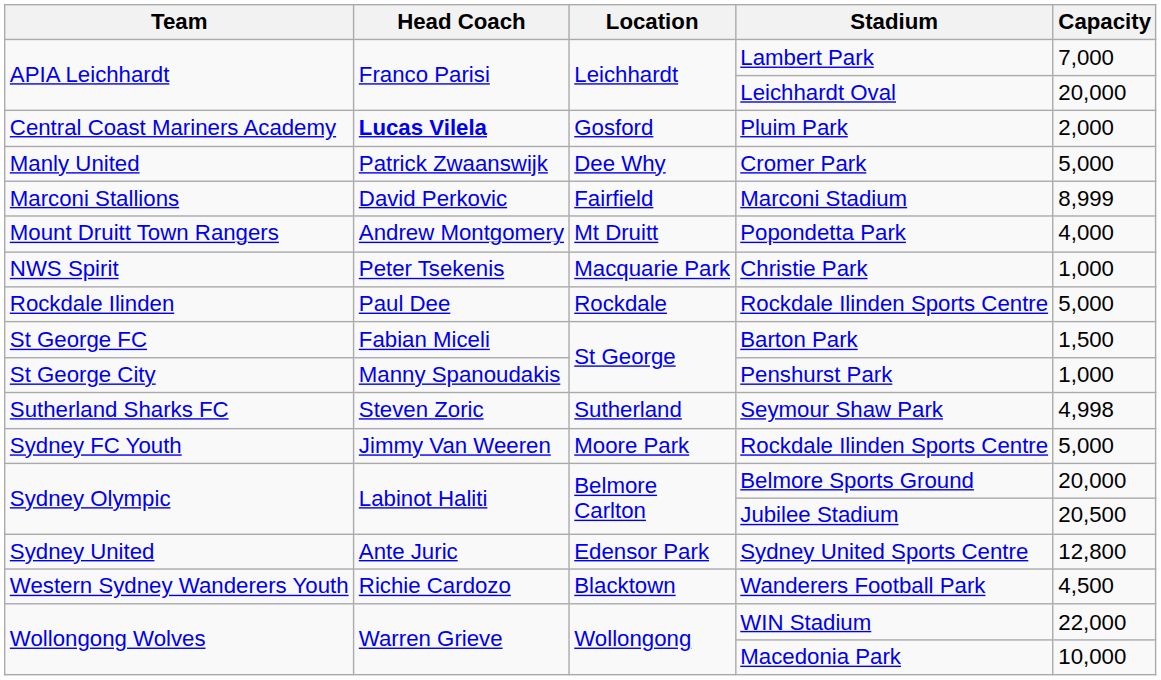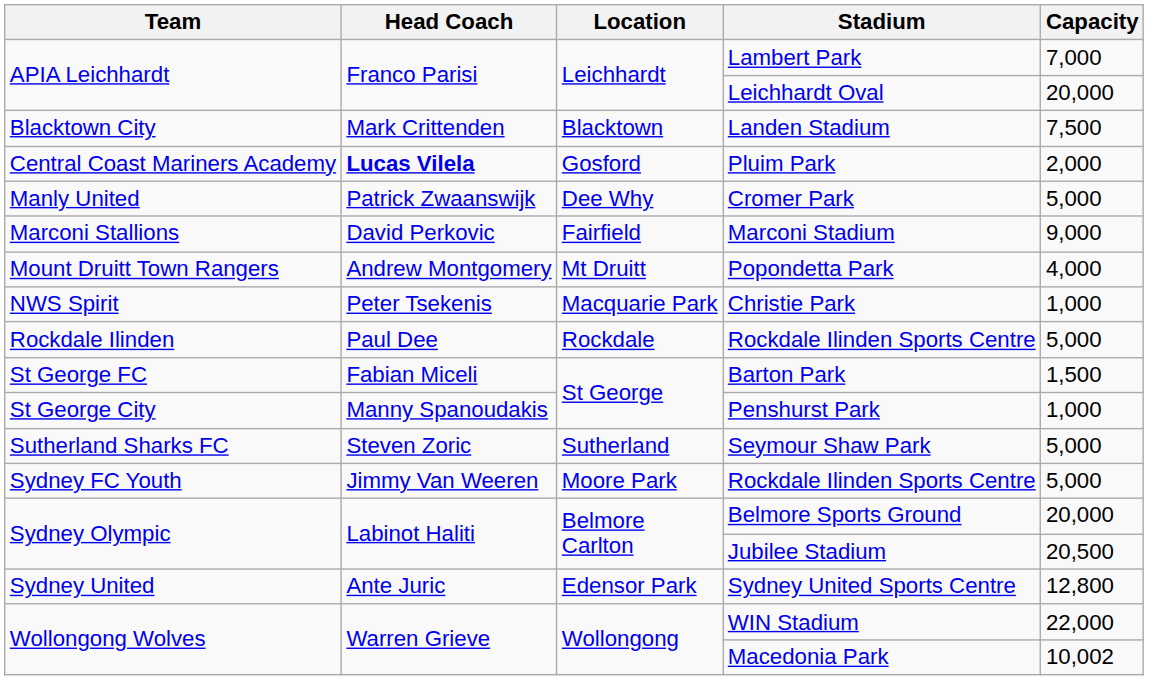 <table class="wikitable">
 <tr>
 <th>Team</th>
 <th>Head Coach</th>
 <th>Location</th>
 <th>Stadium</th>
 <th>Capacity</th>
 </tr>
 <tr>
 <td rowspan="2"><a href='#'>APIA Leichhardt</a></td>
 <td rowspan="2"> <a href='#'>Franco Parisi</a></td>
 <td rowspan="2"><a href='#'>Leichhardt</a></td>
 <td><a href='#'>Lambert Park</a></td>
 <td>7,000</td>
 </tr>
 <tr>
 <td><a href='#'>Leichhardt Oval</a></td>
 <td>20,000</td>
 </tr>
 <tr>
+<td><a href='#'>Blacktown City</a></td>
+<td> <a href='#'>Mark Crittenden</a></td>
+<td><a href='#'>Blacktown</a></td>
+<td><a href='#'>Landen Stadium</a></td>
+<td>7,500</td>
+</tr>
+<tr>
 <td><a href='#'>Central Coast Mariners Academy</a></td>
 <td><strong> <a href='#'>Lucas Vilela</a></strong></td>
 <td><a href='#'>Gosford</a></td>
 <td><a href='#'>Pluim Park</a></td>
 <td>2,000</td>
 </tr>
 <tr>
 <td><a href='#'>Manly United</a></td>
 <td> <a href='#'>Patrick Zwaanswijk</a></td>
 <td><a href='#'>Dee Why</a></td>
 <td><a href='#'>Cromer Park</a></td>
 <td>5,000</td>
 </tr>
 <tr>
 <td><a href='#'>Marconi Stallions</a></td>
 <td> <a href='#'>David Perkovic</a></td>
 <td><a href='#'>Fairfield</a></td>
 <td><a href='#'>Marconi Stadium</a></td>
-<td>8,999</td>
+<td>9,000</td>
 </tr>
 <tr>
 <td><a href='#'>Mount Druitt Town Rangers</a></td>
 <td> <a href='#'>Andrew Montgomery</a></td>
 <td><a href='#'>Mt Druitt</a></td>
 <td><a href='#'>Popondetta Park</a></td>
 <td>4,000</td>
 </tr>
 <tr>
 <td><a href='#'>NWS Spirit</a></td>
 <td> <a href='#'>Peter Tsekenis</a></td>
 <td><a href='#'>Macquarie Park</a></td>
 <td><a href='#'>Christie Park</a></td>
 <td>1,000</td>
 </tr>
 <tr>
 <td><a href='#'>Rockdale Ilinden</a></td>
 <td> <a href='#'>Paul Dee</a></td>
 <td><a href='#'>Rockdale</a></td>
 <td><a href='#'>Rockdale Ilinden Sports Centre</a></td>
 <td>5,000</td>
 </tr>
 <tr>
 <td><a href='#'>St George FC</a></td>
 <td> <a href='#'>Fabian Miceli</a></td>
 <td rowspan="2"><a href='#'>St George</a></td>
 <td><a href='#'>Barton Park</a></td>
 <td>1,500</td>
 </tr>
 <tr>
 <td><a href='#'>St George City</a></td>
 <td> <a href='#'>Manny Spanoudakis</a></td>
 <td><a href='#'>Penshurst Park</a></td>
 <td>1,000</td>
 </tr>
 <tr>
 <td><a href='#'>Sutherland Sharks FC</a></td>
 <td> <a href='#'>Steven Zoric</a></td>
 <td><a href='#'>Sutherland</a></td>
 <td><a href='#'>Seymour Shaw Park</a></td>
-<td>4,998</td>
+<td>5,000</td>
 </tr>
 <tr>
 <td><a href='#'>Sydney FC Youth</a></td>
 <td> <a href='#'>Jimmy Van Weeren</a></td>
 <td><a href='#'>Moore Park</a></td>
 <td><a href='#'>Rockdale Ilinden Sports Centre</a></td>
 <td>5,000</td>
 </tr>
 <tr>
 <td rowspan="2"><a href='#'>Sydney Olympic</a></td>
 <td rowspan="2"> <a href='#'>Labinot Haliti</a></td>
 <td rowspan="2"><a href='#'>Belmore</a> <br> <a href='#'>Carlton</a></td>
 <td><a href='#'>Belmore Sports Ground</a></td>
 <td>20,000</td>
 </tr>
 <tr>
 <td><a href='#'>Jubilee Stadium</a></td>
 <td>20,500</td>
 </tr>
 <tr>
 <td><a href='#'>Sydney United</a></td>
 <td> <a href='#'>Ante Juric</a></td>
 <td><a href='#'>Edensor Park</a></td>
 <td><a href='#'>Sydney United Sports Centre</a></td>
 <td>12,800</td>
 </tr>
 <tr>
-<td><a href='#'>Western Sydney Wanderers Youth</a></td>
-<td> <a href='#'>Richie Cardozo</a></td>
-<td><a href='#'>Blacktown</a></td>
-<td><a href='#'>Wanderers Football Park</a></td>
-<td>4,500</td>
-</tr>
-<tr>
 <td rowspan="2"><a href='#'>Wollongong Wolves</a></td>
 <td rowspan="2"> <a href='#'>Warren Grieve</a></td>
 <td rowspan="2"><a href='#'>Wollongong</a></td>
 <td><a href='#'>WIN Stadium</a></td>
 <td>22,000</td>
 </tr>
 <tr>
 <td><a href='#'>Macedonia Park</a></td>
-<td>10,000</td>
+<td>10,002</td>
 </tr>
 </table>
